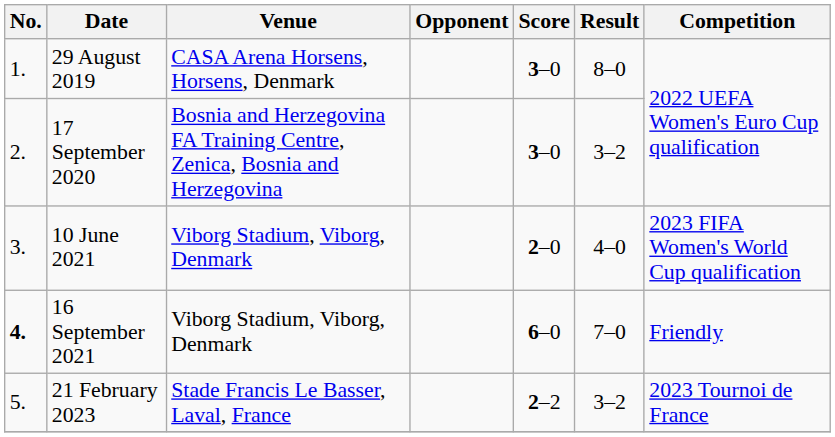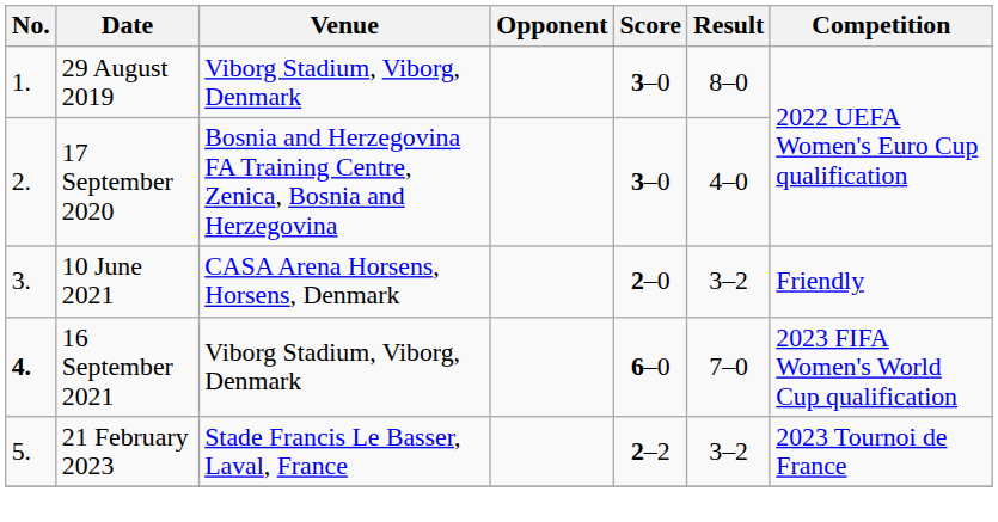 <table class="wikitable">
 <tr>
 <th>No.</th>
 <th>Date</th>
 <th>Venue</th>
 <th>Opponent</th>
 <th>Score</th>
 <th>Result</th>
 <th>Competition</th>
 </tr>
 <tr>
 <td>1.</td>
 <td>29 August 2019</td>
-<td><a href='#'>CASA Arena Horsens</a>, <a href='#'>Horsens</a>, Denmark</td>
+<td><a href='#'>Viborg Stadium</a>, <a href='#'>Viborg</a>, <a href='#'>Denmark</a></td>
 <td></td>
 <td align=center><strong>3</strong>–0</td>
 <td align=center>8–0</td>
 <td rowspan=2><a href='#'>2022 UEFA Women's Euro Cup qualification</a></td>
 </tr>
 <tr>
 <td>2.</td>
 <td>17 September 2020</td>
 <td><a href='#'>Bosnia and Herzegovina FA Training Centre</a>, <a href='#'>Zenica</a>, <a href='#'>Bosnia and Herzegovina</a></td>
 <td></td>
 <td align=center><strong>3</strong>–0</td>
-<td align=center>3–2</td>
+<td align=center>4–0</td>
 </tr>
 <tr>
 <td>3.</td>
 <td>10 June 2021</td>
-<td><a href='#'>Viborg Stadium</a>, <a href='#'>Viborg</a>, <a href='#'>Denmark</a></td>
+<td><a href='#'>CASA Arena Horsens</a>, <a href='#'>Horsens</a>, Denmark</td>
 <td></td>
 <td align=center><strong>2</strong>–0</td>
-<td align=center>4–0</td>
-<td><a href='#'>2023 FIFA Women's World Cup qualification</a></td>
+<td align=center>3–2</td>
+<td><a href='#'>Friendly</a></td>
 </tr>
 <tr>
 <td><strong>4.</strong></td>
 <td>16 September 2021</td>
 <td>Viborg Stadium, Viborg, Denmark</td>
 <td></td>
 <td align=center><strong>6</strong>–0</td>
 <td align=center>7–0</td>
-<td><a href='#'>Friendly</a></td>
+<td><a href='#'>2023 FIFA Women's World Cup qualification</a></td>
 </tr>
 <tr>
 <td>5.</td>
 <td>21 February 2023</td>
 <td><a href='#'>Stade Francis Le Basser</a>, <a href='#'>Laval</a>, <a href='#'>France</a></td>
 <td></td>
 <td align=center><strong>2</strong>–2</td>
 <td align=center>3–2</td>
 <td><a href='#'>2023 Tournoi de France</a></td>
 </tr>
 <tr>
 </tr>
 </table>
